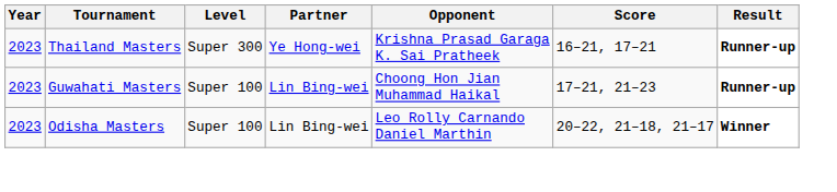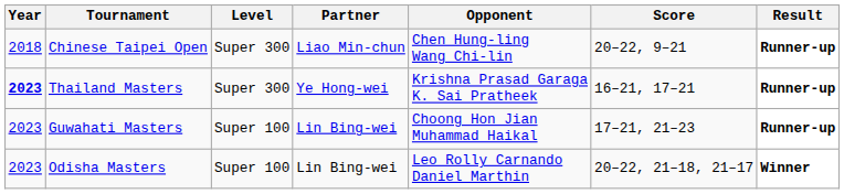 <table class="sortable wikitable" style="font-size: 90%;">
 <tr>
 <th>Year</th>
 <th>Tournament</th>
 <th>Level</th>
 <th>Partner</th>
 <th>Opponent</th>
 <th>Score</th>
 <th>Result</th>
 </tr>
 <tr>
-<td align="center"><a href='#'>2023</a></td>
+<td align="center"><a href='#'>2018</a></td>
+<td align="left"><a href='#'>Chinese Taipei Open</a></td>
+<td align="left">Super 300</td>
+<td align="left"> <a href='#'>Liao Min-chun</a></td>
+<td align="left"> <a href='#'>Chen Hung-ling</a><br> <a href='#'>Wang Chi-lin</a></td>
+<td align="left">20–22, 9–21</td>
+<td style="text-align:left; background:white"> <strong>Runner-up</strong></td>
+</tr>
+<tr>
+<td align="center"><strong><a href='#'>2023</a></strong></td>
 <td align="left"><a href='#'>Thailand Masters</a></td>
 <td align="left">Super 300</td>
 <td align="left"> <a href='#'>Ye Hong-wei</a></td>
 <td align="left"> <a href='#'>Krishna Prasad Garaga</a><br> <a href='#'>K. Sai Pratheek</a></td>
 <td align="left">16–21, 17–21</td>
 <td style="text-align:left; background:white"> <strong>Runner-up</strong></td>
 </tr>
 <tr>
 <td align="center"><a href='#'>2023</a></td>
 <td align="left"><a href='#'>Guwahati Masters</a></td>
 <td align="left">Super 100</td>
 <td align="left"> <a href='#'>Lin Bing-wei</a></td>
 <td align="left"> <a href='#'>Choong Hon Jian</a><br> <a href='#'>Muhammad Haikal</a></td>
 <td align="left">17–21, 21–23</td>
 <td style="text-align:left; background:white"> <strong>Runner-up</strong></td>
 </tr>
 <tr>
 <td align="center"><a href='#'>2023</a></td>
 <td align="left"><a href='#'>Odisha Masters</a></td>
 <td align="left">Super 100</td>
 <td align="left"> Lin Bing-wei</td>
 <td align="left"> <a href='#'>Leo Rolly Carnando</a><br> <a href='#'>Daniel Marthin</a></td>
 <td align="left">20–22, 21–18, 21–17</td>
 <td style="text-align:left; background:white"> <strong>Winner</strong></td>
 </tr>
 </table>
